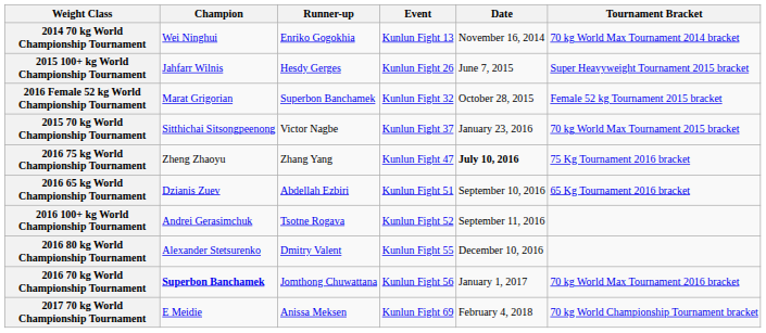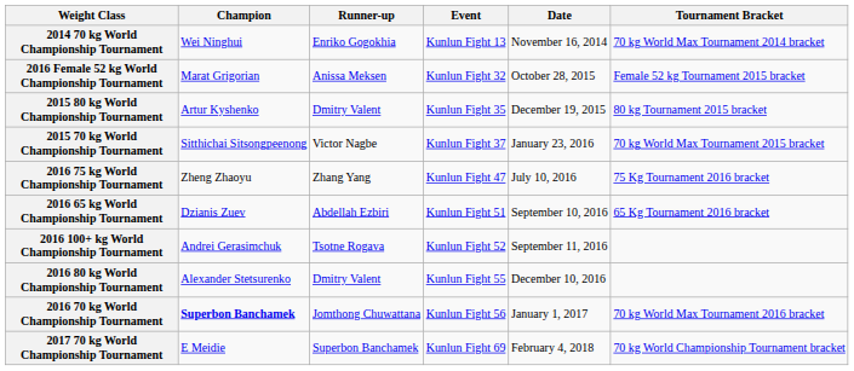 <table class="wikitable sortable" style="font-size:90%;">
 <tr>
 <th style="width:200px;">Weight Class</th>
 <th>Champion</th>
 <th>Runner-up</th>
 <th>Event</th>
 <th>Date</th>
 <th>Tournament Bracket</th>
 </tr>
 <tr>
 <th>2014 70 kg World Championship Tournament</th>
 <td> <a href='#'>Wei Ninghui</a></td>
 <td> <a href='#'>Enriko Gogokhia</a></td>
 <td><a href='#'>Kunlun Fight 13</a></td>
 <td>November 16, 2014</td>
 <td><a href='#'>70 kg World Max Tournament 2014 bracket</a></td>
 </tr>
 <tr>
-<th>2015 100+ kg World Championship Tournament</th>
-<td> <a href='#'>Jahfarr Wilnis</a></td>
-<td> <a href='#'>Hesdy Gerges</a></td>
-<td><a href='#'>Kunlun Fight 26</a></td>
-<td>June 7, 2015</td>
-<td><a href='#'>Super Heavyweight Tournament 2015 bracket</a></td>
-</tr>
-<tr>
 <th>2016 Female 52 kg World Championship Tournament</th>
 <td> <a href='#'>Marat Grigorian</a></td>
-<td> <a href='#'>Superbon Banchamek</a></td>
+<td> <a href='#'>Anissa Meksen</a></td>
 <td><a href='#'>Kunlun Fight 32</a></td>
 <td>October 28, 2015</td>
 <td><a href='#'>Female 52 kg Tournament 2015 bracket</a></td>
+</tr>
+<tr>
+<th>2015 80 kg World Championship Tournament</th>
+<td> <a href='#'>Artur Kyshenko</a></td>
+<td> <a href='#'>Dmitry Valent</a></td>
+<td><a href='#'>Kunlun Fight 35</a></td>
+<td>December 19, 2015</td>
+<td><a href='#'>80 kg Tournament 2015 bracket</a></td>
 </tr>
 <tr>
 <th>2015 70 kg World Championship Tournament</th>
 <td> <a href='#'>Sitthichai Sitsongpeenong</a></td>
 <td> Victor Nagbe</td>
 <td><a href='#'>Kunlun Fight 37</a></td>
 <td>January 23, 2016</td>
 <td><a href='#'>70 kg World Max Tournament 2015 bracket</a></td>
 </tr>
 <tr>
 <th>2016 75 kg World Championship Tournament</th>
 <td> Zheng Zhaoyu</td>
 <td> Zhang Yang</td>
 <td><a href='#'>Kunlun Fight 47</a></td>
-<td><strong>July 10, 2016</strong></td>
+<td>July 10, 2016</td>
 <td><a href='#'>75 Kg Tournament 2016 bracket</a></td>
 </tr>
 <tr>
 <th>2016 65 kg World Championship Tournament</th>
 <td> <a href='#'>Dzianis Zuev</a></td>
 <td> <a href='#'>Abdellah Ezbiri</a></td>
 <td><a href='#'>Kunlun Fight 51</a></td>
 <td>September 10, 2016</td>
 <td><a href='#'>65 Kg Tournament 2016 bracket</a></td>
 </tr>
 <tr>
 <th>2016 100+ kg World Championship Tournament</th>
 <td> <a href='#'>Andrei Gerasimchuk</a></td>
 <td> <a href='#'>Tsotne Rogava</a></td>
 <td><a href='#'>Kunlun Fight 52</a></td>
 <td>September 11, 2016</td>
 <td></td>
 </tr>
 <tr>
 <th>2016 80 kg World Championship Tournament</th>
 <td> <a href='#'>Alexander Stetsurenko</a></td>
 <td> <a href='#'>Dmitry Valent</a></td>
 <td><a href='#'>Kunlun Fight 55</a></td>
 <td>December 10, 2016</td>
 <td></td>
 </tr>
 <tr>
 <th>2016 70 kg World Championship Tournament</th>
 <td><strong> <a href='#'>Superbon Banchamek</a></strong></td>
 <td> <a href='#'>Jomthong Chuwattana</a></td>
 <td><a href='#'>Kunlun Fight 56</a></td>
 <td>January 1, 2017</td>
 <td><a href='#'>70 kg World Max Tournament 2016 bracket</a></td>
 </tr>
 <tr>
 <th>2017 70 kg World Championship Tournament</th>
 <td> <a href='#'>E Meidie</a></td>
-<td> <a href='#'>Anissa Meksen</a></td>
+<td> <a href='#'>Superbon Banchamek</a></td>
 <td><a href='#'>Kunlun Fight 69</a></td>
 <td>February 4, 2018</td>
 <td><a href='#'>70 kg World Championship Tournament bracket</a></td>
 </tr>
 </table>
